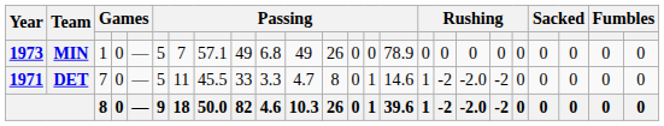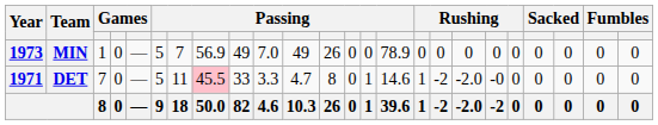 <table class="wikitable" style="text-align:center">
 <tr>
 <th rowspan="2">Year</th>
 <th rowspan="2">Team</th>
 <th colspan="3">Games</th>
 <th colspan="10">Passing</th>
 <th colspan="5">Rushing</th>
 <th colspan="2">Sacked</th>
 <th colspan="2">Fumbles</th>
 </tr>
 <tr>
 <th></th>
 <th></th>
 <th></th>
 <th></th>
 <th></th>
 <th></th>
 <th></th>
 <th></th>
 <th></th>
 <th></th>
 <th></th>
 <th></th>
 <th></th>
 <th></th>
 <th></th>
 <th></th>
 <th></th>
 <th></th>
 <th></th>
 <th></th>
 <th></th>
 <th></th>
 </tr>
 <tr>
 <th><a href='#'>1973</a></th>
 <th><a href='#'>MIN</a></th>
 <td>1</td>
 <td>0</td>
 <td>—</td>
 <td>5</td>
 <td>7</td>
-<td>57.1</td>
+<td>56.9</td>
 <td>49</td>
-<td>6.8</td>
+<td>7.0</td>
 <td>49</td>
 <td>26</td>
 <td>0</td>
 <td>0</td>
 <td>78.9</td>
 <td>0</td>
 <td>0</td>
 <td>0</td>
 <td>0</td>
 <td>0</td>
 <td>0</td>
 <td>0</td>
 <td>0</td>
 <td>0</td>
 </tr>
 <tr>
 <th><a href='#'>1971</a></th>
 <th><a href='#'>DET</a></th>
 <td>7</td>
 <td>0</td>
 <td>—</td>
 <td>5</td>
 <td>11</td>
-<td>45.5</td>
+<td style="background: pink;">45.5</td>
 <td>33</td>
 <td>3.3</td>
 <td>4.7</td>
 <td>8</td>
 <td>0</td>
 <td>1</td>
 <td>14.6</td>
 <td>1</td>
 <td>-2</td>
 <td>-2.0</td>
-<td>-2</td>
+<td>-0</td>
 <td>0</td>
 <td>0</td>
 <td>0</td>
 <td>0</td>
 <td>0</td>
 </tr>
 <tr>
 <th colspan="2"></th>
 <th>8</th>
 <th>0</th>
 <th>—</th>
 <th>9</th>
 <th>18</th>
 <th>50.0</th>
 <th>82</th>
 <th>4.6</th>
 <th>10.3</th>
 <th>26</th>
 <th>0</th>
 <th>1</th>
 <th>39.6</th>
 <th>1</th>
 <th>-2</th>
 <th>-2.0</th>
 <th>-2</th>
 <th>0</th>
 <th>0</th>
 <th>0</th>
 <th>0</th>
 <th>0</th>
 </tr>
 </table>
